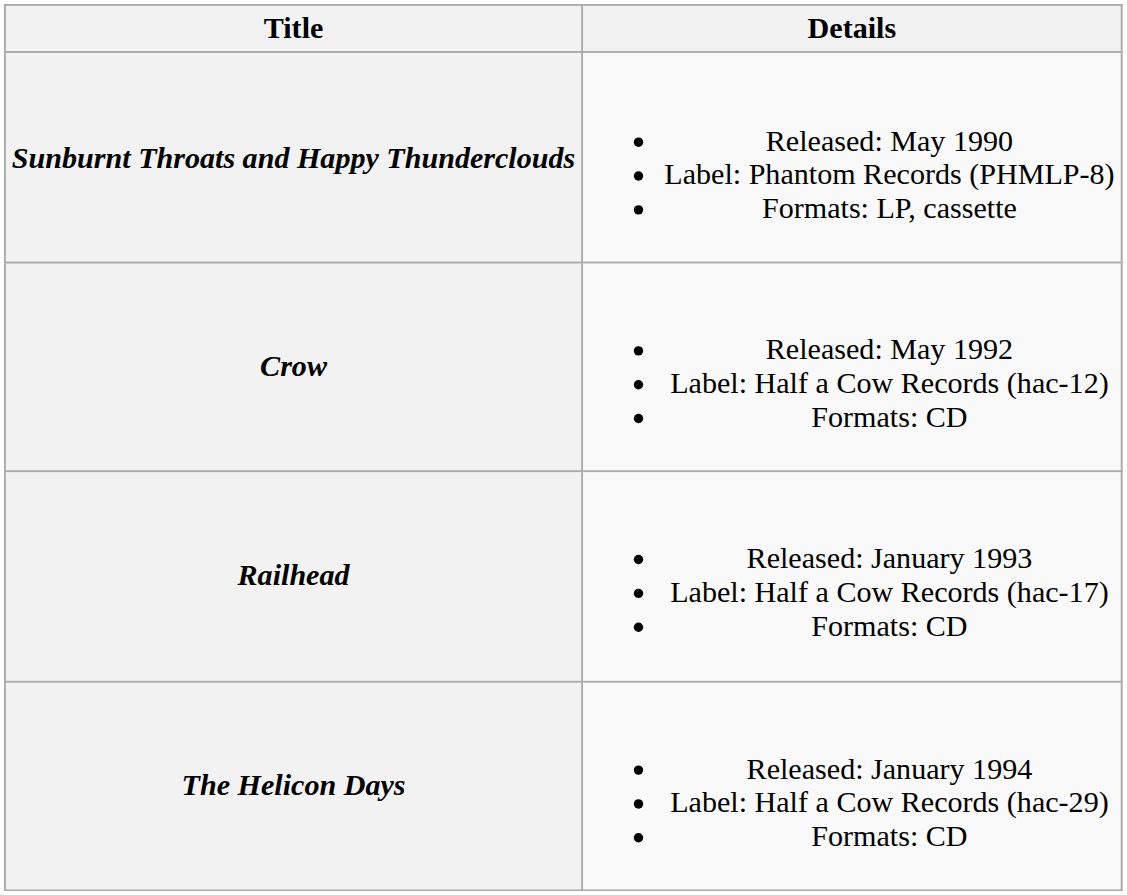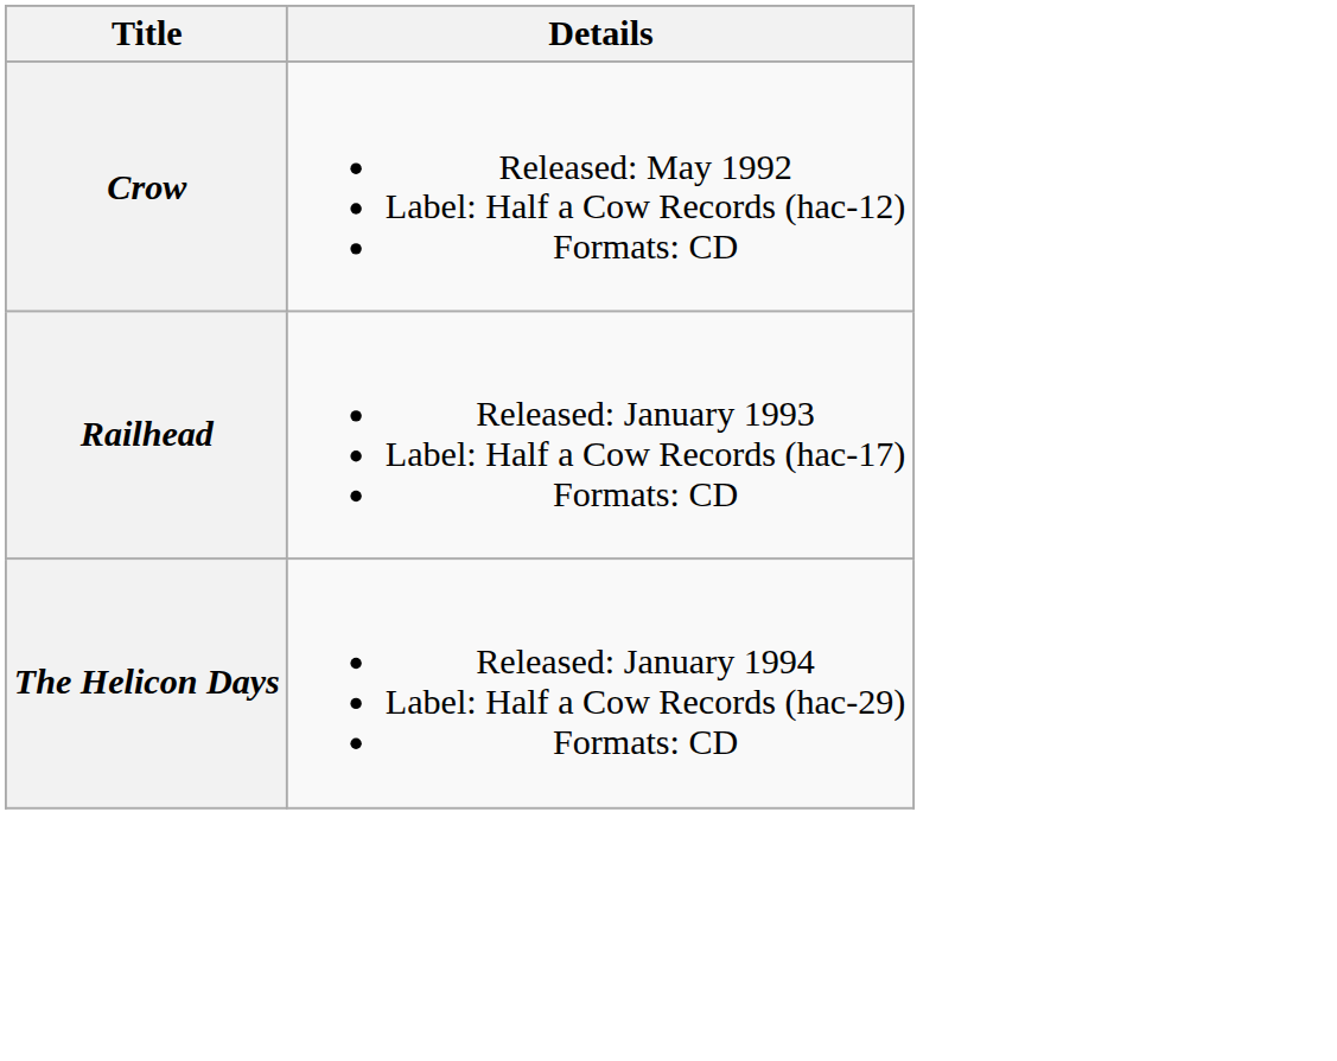 <table class="wikitable plainrowheaders" style="text-align:center;" border="1">
 <tr>
 <th>Title</th>
 <th>Details</th>
-</tr>
-<tr>
-<th scope="row"><em>Sunburnt Throats and Happy Thunderclouds</em></th>
-<td><br><ul><li>Released: May 1990</li><li>Label: Phantom Records (PHMLP-8)</li><li>Formats: LP, cassette</li></ul></td>
 </tr>
 <tr>
 <th scope="row"><em>Crow</em></th>
 <td><br><ul><li>Released: May 1992</li><li>Label: Half a Cow Records (hac-12)</li><li>Formats: CD</li></ul></td>
 </tr>
 <tr>
 <th scope="row"><em>Railhead</em></th>
 <td><br><ul><li>Released: January 1993</li><li>Label: Half a Cow Records (hac-17)</li><li>Formats: CD</li></ul></td>
 </tr>
 <tr>
 <th scope="row"><em>The Helicon Days</em></th>
 <td><br><ul><li>Released: January 1994</li><li>Label: Half a Cow Records (hac-29)</li><li>Formats: CD</li></ul></td>
 </tr>
 </table>
